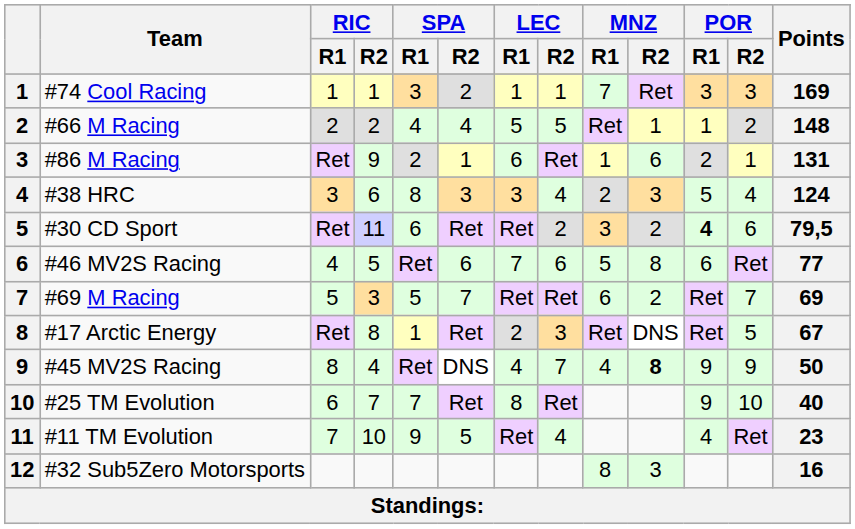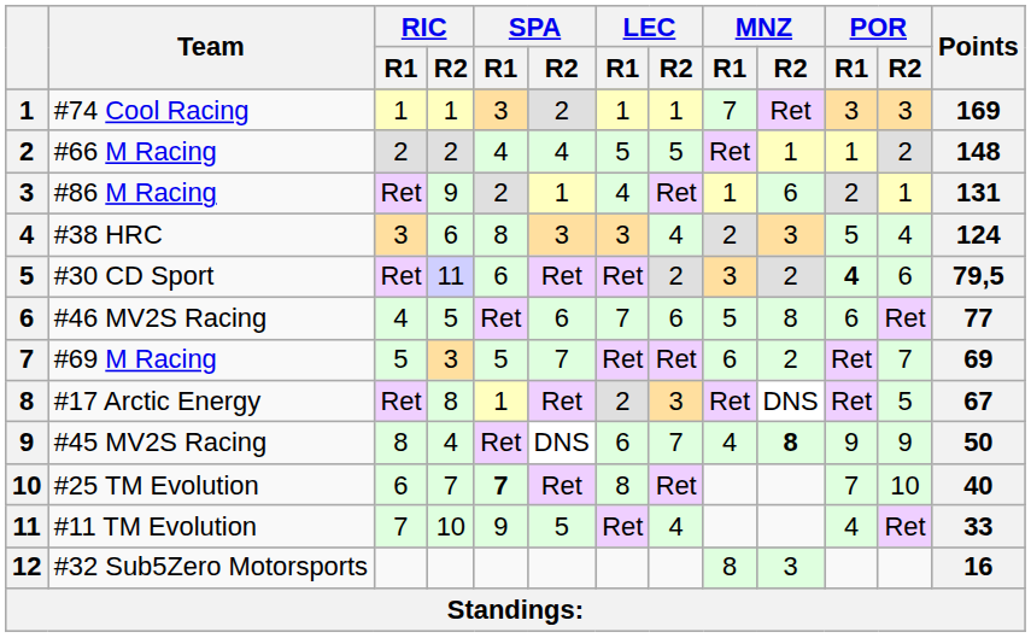 <table class="wikitable" style="font-size: 85%;">
 <tr>
 <th rowspan=2></th>
 <th rowspan=2>Team</th>
 <th colspan=2><a href='#'>RIC</a><br></th>
 <th colspan=2><a href='#'>SPA</a><br></th>
 <th colspan=2><a href='#'>LEC</a><br></th>
 <th colspan=2><a href='#'>MNZ</a><br></th>
 <th colspan=2><a href='#'>POR</a><br></th>
 <th rowspan=2>Points</th>
 </tr>
 <tr>
 <th>R1</th>
 <th>R2</th>
 <th>R1</th>
 <th>R2</th>
 <th>R1</th>
 <th>R2</th>
 <th>R1</th>
 <th>R2</th>
 <th>R1</th>
 <th>R2</th>
 </tr>
 <tr>
 <th>1</th>
 <td> #74 <a href='#'>Cool Racing</a></td>
 <td style="background:#ffffbf;" align=center>1</td>
 <td style="background:#ffffbf;" align=center>1</td>
 <td style="background:#ffdf9f;" align=center>3</td>
 <td style="background:#dfdfdf;" align=center>2</td>
 <td style="background:#ffffbf;" align=center>1</td>
 <td style="background:#ffffbf;" align=center>1</td>
 <td style="background:#dfffdf;" align=center>7</td>
 <td style="background:#efcfff;" align=center>Ret</td>
 <td style="background:#ffdf9f;" align=center>3</td>
 <td style="background:#ffdf9f;" align=center>3</td>
 <th>169</th>
 </tr>
 <tr>
 <th>2</th>
 <td> #66 <a href='#'>M Racing</a></td>
 <td style="background:#dfdfdf;" align=center>2</td>
 <td style="background:#dfdfdf;" align=center>2</td>
 <td style="background:#dfffdf;" align=center>4</td>
 <td style="background:#dfffdf;" align=center>4</td>
 <td style="background:#dfffdf;" align=center>5</td>
 <td style="background:#dfffdf;" align=center>5</td>
 <td style="background:#efcfff;" align=center>Ret</td>
 <td style="background:#ffffbf;" align=center>1</td>
 <td style="background:#ffffbf;" align=center>1</td>
 <td style="background:#dfdfdf;" align=center>2</td>
 <th>148</th>
 </tr>
 <tr>
 <th>3</th>
 <td> #86 <a href='#'>M Racing</a></td>
 <td style="background:#efcfff;" align=center>Ret</td>
 <td style="background:#dfffdf;" align=center>9</td>
 <td style="background:#dfdfdf;" align=center>2</td>
 <td style="background:#ffffbf;" align=center>1</td>
-<td style="background:#dfffdf;" align=center>6</td>
+<td style="background:#dfffdf;" align=center>4</td>
 <td style="background:#efcfff;" align=center>Ret</td>
 <td style="background:#ffffbf;" align=center>1</td>
 <td style="background:#dfffdf;" align=center>6</td>
 <td style="background:#dfdfdf;" align=center>2</td>
 <td style="background:#ffffbf;" align=center>1</td>
 <th>131</th>
 </tr>
 <tr>
 <th>4</th>
 <td> #38 HRC</td>
 <td style="background:#ffdf9f;" align=center>3</td>
 <td style="background:#dfffdf;" align=center>6</td>
 <td style="background:#dfffdf;" align=center>8</td>
 <td style="background:#ffdf9f;" align=center>3</td>
 <td style="background:#ffdf9f;" align=center>3</td>
 <td style="background:#dfffdf;" align=center>4</td>
 <td style="background:#dfdfdf;" align=center>2</td>
 <td style="background:#ffdf9f;" align=center>3</td>
 <td style="background:#dfffdf;" align=center>5</td>
 <td style="background:#dfffdf;" align=center>4</td>
 <th>124</th>
 </tr>
 <tr>
 <th>5</th>
 <td> #30 CD Sport</td>
 <td style="background:#efcfff;" align=center>Ret</td>
 <td style="background:#cfcfff;" align=center>11</td>
 <td style="background:#dfffdf;" align=center>6</td>
 <td style="background:#efcfff;" align=center>Ret</td>
 <td style="background:#efcfff;" align=center>Ret</td>
 <td style="background:#dfdfdf;" align=center>2</td>
 <td style="background:#ffdf9f;" align=center>3</td>
 <td style="background:#dfdfdf;" align=center>2</td>
 <td style="background:#dfffdf;" align=center><strong>4</strong></td>
 <td style="background:#dfffdf;" align=center>6</td>
 <th>79,5</th>
 </tr>
 <tr>
 <th>6</th>
 <td> #46 MV2S Racing</td>
 <td style="background:#dfffdf;" align=center>4</td>
 <td style="background:#dfffdf;" align=center>5</td>
 <td style="background:#efcfff;" align=center>Ret</td>
 <td style="background:#dfffdf;" align=center>6</td>
 <td style="background:#dfffdf;" align=center>7</td>
 <td style="background:#dfffdf;" align=center>6</td>
 <td style="background:#dfffdf;" align=center>5</td>
 <td style="background:#dfffdf;" align=center>8</td>
 <td style="background:#dfffdf;" align=center>6</td>
 <td style="background:#efcfff;" align=center>Ret</td>
 <th>77</th>
 </tr>
 <tr>
 <th>7</th>
 <td> #69 <a href='#'>M Racing</a></td>
 <td style="background:#dfffdf;" align=center>5</td>
 <td style="background:#ffdf9f;" align=center>3</td>
 <td style="background:#dfffdf;" align=center>5</td>
 <td style="background:#dfffdf;" align=center>7</td>
 <td style="background:#efcfff;" align=center>Ret</td>
 <td style="background:#efcfff;" align=center>Ret</td>
 <td style="background:#dfffdf;" align=center>6</td>
 <td style="background:#dfffdf;" align=center>2</td>
 <td style="background:#efcfff;" align=center>Ret</td>
 <td style="background:#dfffdf;" align=center>7</td>
 <th>69</th>
 </tr>
 <tr>
 <th>8</th>
 <td> #17 Arctic Energy</td>
 <td style="background:#efcfff;" align=center>Ret</td>
 <td style="background:#dfffdf;" align=center>8</td>
 <td style="background:#ffffbf;" align=center>1</td>
 <td style="background:#efcfff;" align=center>Ret</td>
 <td style="background:#dfdfdf;" align=center>2</td>
 <td style="background:#ffdf9f;" align=center>3</td>
 <td style="background:#efcfff;" align=center>Ret</td>
 <td style="background:#ffffff;" align=center>DNS</td>
 <td style="background:#efcfff;" align=center>Ret</td>
 <td style="background:#dfffdf;" align=center>5</td>
 <th>67</th>
 </tr>
 <tr>
 <th>9</th>
 <td> #45 MV2S Racing</td>
 <td style="background:#dfffdf;" align=center>8</td>
 <td style="background:#dfffdf;" align=center>4</td>
 <td style="background:#efcfff;" align=center>Ret</td>
 <td style="background:#ffffff;" align=center>DNS</td>
-<td style="background:#dfffdf;" align=center>4</td>
+<td style="background:#dfffdf;" align=center>6</td>
 <td style="background:#dfffdf;" align=center>7</td>
 <td style="background:#dfffdf;" align=center>4</td>
 <td style="background:#dfffdf;" align=center><strong>8</strong></td>
 <td style="background:#dfffdf;" align=center>9</td>
 <td style="background:#dfffdf;" align=center>9</td>
 <th>50</th>
 </tr>
 <tr>
 <th>10</th>
 <td> #25 TM Evolution</td>
 <td style="background:#dfffdf;" align=center>6</td>
 <td style="background:#dfffdf;" align=center>7</td>
-<td style="background:#dfffdf;" align=center>7</td>
+<td style="background:#dfffdf;" align=center><strong>7</strong></td>
 <td style="background:#efcfff;" align=center>Ret</td>
 <td style="background:#dfffdf;" align=center>8</td>
 <td style="background:#efcfff;" align=center>Ret</td>
 <td></td>
 <td></td>
-<td style="background:#dfffdf;" align=center>9</td>
+<td style="background:#dfffdf;" align=center>7</td>
 <td style="background:#dfffdf;" align=center>10</td>
 <th>40</th>
 </tr>
 <tr>
 <th>11</th>
 <td> #11 TM Evolution</td>
 <td style="background:#dfffdf;" align=center>7</td>
 <td style="background:#dfffdf;" align=center>10</td>
 <td style="background:#dfffdf;" align=center>9</td>
 <td style="background:#dfffdf;" align=center>5</td>
 <td style="background:#efcfff;" align=center>Ret</td>
 <td style="background:#dfffdf;" align=center>4</td>
 <td></td>
 <td></td>
 <td style="background:#dfffdf;" align=center>4</td>
 <td style="background:#efcfff;" align=center>Ret</td>
-<th>23</th>
+<th>33</th>
 </tr>
 <tr>
 <th>12</th>
 <td> #32 Sub5Zero Motorsports</td>
 <td></td>
 <td></td>
 <td></td>
 <td></td>
 <td></td>
 <td></td>
 <td style="background:#dfffdf;" align=center>8</td>
 <td style="background:#dfffdf;" align=center>3</td>
 <td></td>
 <td></td>
 <th>16</th>
 </tr>
 <tr>
 <th colspan=13>Standings: </th>
 </tr>
 </table>
